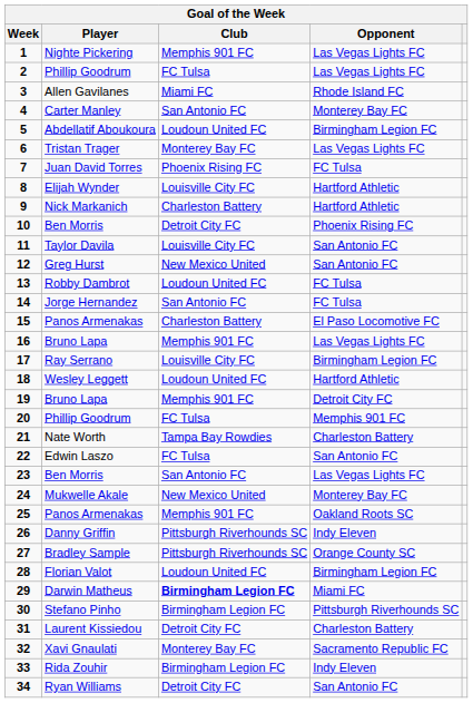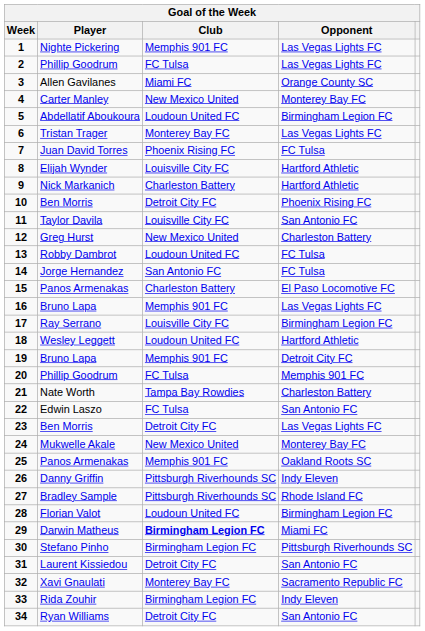 <table class="wikitable collapsible collapsed">
 <tr>
 <th colspan="5">Goal of the Week</th>
 </tr>
 <tr>
 <th>Week</th>
 <th>Player</th>
 <th>Club</th>
 <th>Opponent</th>
 <th></th>
 </tr>
 <tr>
 <td style="text-align: center;"><strong>1</strong></td>
 <td> <a href='#'>Nighte Pickering</a></td>
 <td><a href='#'>Memphis 901 FC</a></td>
 <td><a href='#'>Las Vegas Lights FC</a></td>
 <td style="text-align:center"></td>
 </tr>
 <tr>
 <td style="text-align: center;"><strong>2</strong></td>
 <td> <a href='#'>Phillip Goodrum</a></td>
 <td><a href='#'>FC Tulsa</a></td>
 <td><a href='#'>Las Vegas Lights FC</a></td>
 <td style="text-align:center"></td>
 </tr>
 <tr>
 <td style="text-align: center;"><strong>3</strong></td>
 <td> Allen Gavilanes</td>
 <td><a href='#'>Miami FC</a></td>
-<td><a href='#'>Rhode Island FC</a></td>
+<td><a href='#'>Orange County SC</a></td>
 <td style="text-align:center"></td>
 </tr>
 <tr>
 <td style="text-align: center;"><strong>4</strong></td>
 <td> <a href='#'>Carter Manley</a></td>
-<td><a href='#'>San Antonio FC</a></td>
+<td><a href='#'>New Mexico United</a></td>
 <td><a href='#'>Monterey Bay FC</a></td>
 <td style="text-align:center"></td>
 </tr>
 <tr>
 <td style="text-align: center;"><strong>5</strong></td>
 <td> <a href='#'>Abdellatif Aboukoura</a></td>
 <td><a href='#'>Loudoun United FC</a></td>
 <td><a href='#'>Birmingham Legion FC</a></td>
 <td style="text-align:center"></td>
 </tr>
 <tr>
 <td style="text-align: center;"><strong>6</strong></td>
 <td> <a href='#'>Tristan Trager</a></td>
 <td><a href='#'>Monterey Bay FC</a></td>
 <td><a href='#'>Las Vegas Lights FC</a></td>
 <td style="text-align:center"></td>
 </tr>
 <tr>
 <td style="text-align: center;"><strong>7</strong></td>
 <td> <a href='#'>Juan David Torres</a></td>
 <td><a href='#'>Phoenix Rising FC</a></td>
 <td><a href='#'>FC Tulsa</a></td>
 <td style="text-align:center"></td>
 </tr>
 <tr>
 <td style="text-align: center;"><strong>8</strong></td>
 <td> <a href='#'>Elijah Wynder</a></td>
 <td><a href='#'>Louisville City FC</a></td>
 <td><a href='#'>Hartford Athletic</a></td>
 <td style="text-align:center"></td>
 </tr>
 <tr>
 <td style="text-align: center;"><strong>9</strong></td>
 <td> <a href='#'>Nick Markanich</a></td>
 <td><a href='#'>Charleston Battery</a></td>
 <td><a href='#'>Hartford Athletic</a></td>
 <td style="text-align:center"></td>
 </tr>
 <tr>
 <td style="text-align: center;"><strong>10</strong></td>
 <td> <a href='#'>Ben Morris</a></td>
 <td><a href='#'>Detroit City FC</a></td>
 <td><a href='#'>Phoenix Rising FC</a></td>
 <td style="text-align:center"></td>
 </tr>
 <tr>
 <td style="text-align: center;"><strong>11</strong></td>
 <td> <a href='#'>Taylor Davila</a></td>
 <td><a href='#'>Louisville City FC</a></td>
 <td><a href='#'>San Antonio FC</a></td>
 <td style="text-align:center"></td>
 </tr>
 <tr>
 <td style="text-align: center;"><strong>12</strong></td>
 <td> <a href='#'>Greg Hurst</a></td>
 <td><a href='#'>New Mexico United</a></td>
-<td><a href='#'>San Antonio FC</a></td>
+<td><a href='#'>Charleston Battery</a></td>
 <td style="text-align:center"></td>
 </tr>
 <tr>
 <td style="text-align: center;"><strong>13</strong></td>
 <td> <a href='#'>Robby Dambrot</a></td>
 <td><a href='#'>Loudoun United FC</a></td>
 <td><a href='#'>FC Tulsa</a></td>
 <td style="text-align:center"></td>
 </tr>
 <tr>
 <td style="text-align: center;"><strong>14</strong></td>
 <td> <a href='#'>Jorge Hernandez</a></td>
 <td><a href='#'>San Antonio FC</a></td>
 <td><a href='#'>FC Tulsa</a></td>
 <td style="text-align:center"></td>
 </tr>
 <tr>
 <td style="text-align: center;"><strong>15</strong></td>
 <td> <a href='#'>Panos Armenakas</a></td>
 <td><a href='#'>Charleston Battery</a></td>
 <td><a href='#'>El Paso Locomotive FC</a></td>
 <td style="text-align:center"></td>
 </tr>
 <tr>
 <td style="text-align: center;"><strong>16</strong></td>
 <td> <a href='#'>Bruno Lapa</a></td>
 <td><a href='#'>Memphis 901 FC</a></td>
 <td><a href='#'>Las Vegas Lights FC</a></td>
 <td style="text-align:center"></td>
 </tr>
 <tr>
 <td style="text-align: center;"><strong>17</strong></td>
 <td> <a href='#'>Ray Serrano</a></td>
 <td><a href='#'>Louisville City FC</a></td>
 <td><a href='#'>Birmingham Legion FC</a></td>
 <td style="text-align:center"></td>
 </tr>
 <tr>
 <td style="text-align: center;"><strong>18</strong></td>
 <td> <a href='#'>Wesley Leggett</a></td>
 <td><a href='#'>Loudoun United FC</a></td>
 <td><a href='#'>Hartford Athletic</a></td>
 <td style="text-align:center"></td>
 </tr>
 <tr>
 <td style="text-align: center;"><strong>19</strong></td>
 <td> <a href='#'>Bruno Lapa</a></td>
 <td><a href='#'>Memphis 901 FC</a></td>
 <td><a href='#'>Detroit City FC</a></td>
 <td style="text-align:center"></td>
 </tr>
 <tr>
 <td style="text-align: center;"><strong>20</strong></td>
 <td> <a href='#'>Phillip Goodrum</a></td>
 <td><a href='#'>FC Tulsa</a></td>
 <td><a href='#'>Memphis 901 FC</a></td>
 <td style="text-align:center"></td>
 </tr>
 <tr>
 <td style="text-align: center;"><strong>21</strong></td>
 <td> Nate Worth</td>
 <td><a href='#'>Tampa Bay Rowdies</a></td>
 <td><a href='#'>Charleston Battery</a></td>
 <td style="text-align:center"></td>
 </tr>
 <tr>
 <td style="text-align: center;"><strong>22</strong></td>
 <td> Edwin Laszo</td>
 <td><a href='#'>FC Tulsa</a></td>
 <td><a href='#'>San Antonio FC</a></td>
 <td style="text-align:center"></td>
 </tr>
 <tr>
 <td style="text-align: center;"><strong>23</strong></td>
 <td> <a href='#'>Ben Morris</a></td>
-<td><a href='#'>San Antonio FC</a></td>
+<td><a href='#'>Detroit City FC</a></td>
 <td><a href='#'>Las Vegas Lights FC</a></td>
 <td style="text-align:center"></td>
 </tr>
 <tr>
 <td style="text-align: center;"><strong>24</strong></td>
 <td> <a href='#'>Mukwelle Akale</a></td>
 <td><a href='#'>New Mexico United</a></td>
 <td><a href='#'>Monterey Bay FC</a></td>
 <td style="text-align:center"></td>
 </tr>
 <tr>
 <td style="text-align: center;"><strong>25</strong></td>
 <td> <a href='#'>Panos Armenakas</a></td>
 <td><a href='#'>Memphis 901 FC</a></td>
 <td><a href='#'>Oakland Roots SC</a></td>
 <td style="text-align:center"></td>
 </tr>
 <tr>
 <td style="text-align: center;"><strong>26</strong></td>
 <td> <a href='#'>Danny Griffin</a></td>
 <td><a href='#'>Pittsburgh Riverhounds SC</a></td>
 <td><a href='#'>Indy Eleven</a></td>
 <td style="text-align:center"></td>
 </tr>
 <tr>
 <td style="text-align: center;"><strong>27</strong></td>
 <td> <a href='#'>Bradley Sample</a></td>
 <td><a href='#'>Pittsburgh Riverhounds SC</a></td>
-<td><a href='#'>Orange County SC</a></td>
+<td><a href='#'>Rhode Island FC</a></td>
 <td style="text-align:center"></td>
 </tr>
 <tr>
 <td style="text-align: center;"><strong>28</strong></td>
 <td> <a href='#'>Florian Valot</a></td>
 <td><a href='#'>Loudoun United FC</a></td>
 <td><a href='#'>Birmingham Legion FC</a></td>
 <td style="text-align:center"></td>
 </tr>
 <tr>
 <td style="text-align: center;"><strong>29</strong></td>
 <td> <a href='#'>Darwin Matheus</a></td>
 <td><strong><a href='#'>Birmingham Legion FC</a></strong></td>
 <td><a href='#'>Miami FC</a></td>
 <td style="text-align:center"></td>
 </tr>
 <tr>
 <td style="text-align: center;"><strong>30</strong></td>
 <td> <a href='#'>Stefano Pinho</a></td>
 <td><a href='#'>Birmingham Legion FC</a></td>
 <td><a href='#'>Pittsburgh Riverhounds SC</a></td>
 <td style="text-align:center"></td>
 </tr>
 <tr>
 <td style="text-align: center;"><strong>31</strong></td>
 <td> <a href='#'>Laurent Kissiedou</a></td>
 <td><a href='#'>Detroit City FC</a></td>
-<td><a href='#'>Charleston Battery</a></td>
+<td><a href='#'>San Antonio FC</a></td>
 <td style="text-align:center"></td>
 </tr>
 <tr>
 <td style="text-align: center;"><strong>32</strong></td>
 <td> <a href='#'>Xavi Gnaulati</a></td>
 <td><a href='#'>Monterey Bay FC</a></td>
 <td><a href='#'>Sacramento Republic FC</a></td>
 <td style="text-align:center"></td>
 </tr>
 <tr>
 <td style="text-align: center;"><strong>33</strong></td>
 <td> <a href='#'>Rida Zouhir</a></td>
 <td><a href='#'>Birmingham Legion FC</a></td>
 <td><a href='#'>Indy Eleven</a></td>
 <td style="text-align:center"></td>
 </tr>
 <tr>
 <td style="text-align: center;"><strong>34</strong></td>
 <td> <a href='#'>Ryan Williams</a></td>
 <td><a href='#'>Detroit City FC</a></td>
 <td><a href='#'>San Antonio FC</a></td>
 <td style="text-align:center"></td>
 </tr>
 </table>
